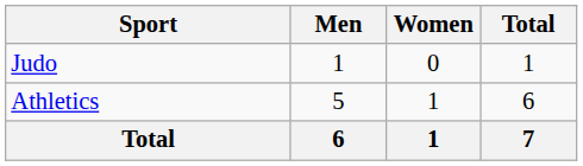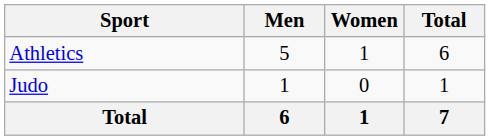 <table class="wikitable sortable" style="text-align:center;">
 <tr>
 <th width=180>Sport</th>
 <th width=55>Men</th>
 <th width=55>Women</th>
 <th width=55>Total</th>
 </tr>
 <tr>
+<td align=left><a href='#'>Athletics</a></td>
+<td>5</td>
+<td>1</td>
+<td>6</td>
+</tr>
+<tr>
 <td align=left><a href='#'>Judo</a></td>
 <td>1</td>
 <td>0</td>
 <td>1</td>
-</tr>
-<tr>
-<td align=left><a href='#'>Athletics</a></td>
-<td>5</td>
-<td>1</td>
-<td>6</td>
 </tr>
 <tr>
 <th>Total</th>
 <th>6</th>
 <th>1</th>
 <th>7</th>
 </tr>
 </table>
